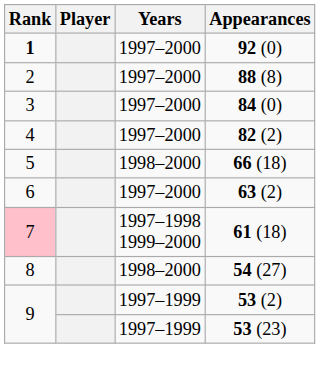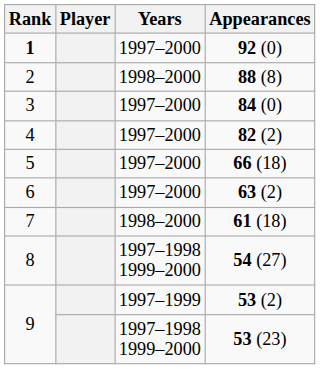 <table class="sortable wikitable plainrowheaders" style="text-align: center;">
 <tr>
 <th scope="col">Rank</th>
 <th scope="col">Player</th>
 <th scope="col">Years</th>
 <th scope="col">Appearances</th>
 </tr>
 <tr>
 <td><strong>1</strong></td>
 <th scope="row"> </th>
 <td>1997–2000</td>
 <td><strong>92</strong> (0)</td>
 </tr>
 <tr>
 <td>2</td>
 <th scope="row"> </th>
-<td>1997–2000</td>
+<td>1998–2000</td>
 <td><strong>88</strong> (8)</td>
 </tr>
 <tr>
 <td>3</td>
 <th scope="row"> </th>
 <td>1997–2000</td>
 <td><strong>84</strong> (0)</td>
 </tr>
 <tr>
 <td>4</td>
 <th scope="row"> </th>
 <td>1997–2000</td>
 <td><strong>82</strong> (2)</td>
 </tr>
 <tr>
 <td>5</td>
 <th scope="row"> </th>
-<td>1998–2000</td>
+<td>1997–2000</td>
 <td><strong>66</strong> (18)</td>
 </tr>
 <tr>
 <td>6</td>
 <th scope="row"> </th>
 <td>1997–2000</td>
 <td><strong>63</strong> (2)</td>
 </tr>
 <tr>
-<td style="background: pink;">7</td>
+<td>7</td>
 <th scope="row"> </th>
-<td>1997–1998<br>1999–2000</td>
+<td>1998–2000</td>
 <td><strong>61</strong> (18)</td>
 </tr>
 <tr>
 <td>8</td>
 <th scope="row"> </th>
-<td>1998–2000</td>
+<td>1997–1998<br>1999–2000</td>
 <td><strong>54</strong> (27)</td>
 </tr>
 <tr>
 <td rowspan="2">9</td>
 <th scope="row"> </th>
 <td>1997–1999</td>
 <td><strong>53</strong> (2)</td>
 </tr>
 <tr>
 <th scope="row"> </th>
-<td>1997–1999</td>
+<td>1997–1998<br>1999–2000</td>
 <td><strong>53</strong> (23)</td>
 </tr>
 </table>
